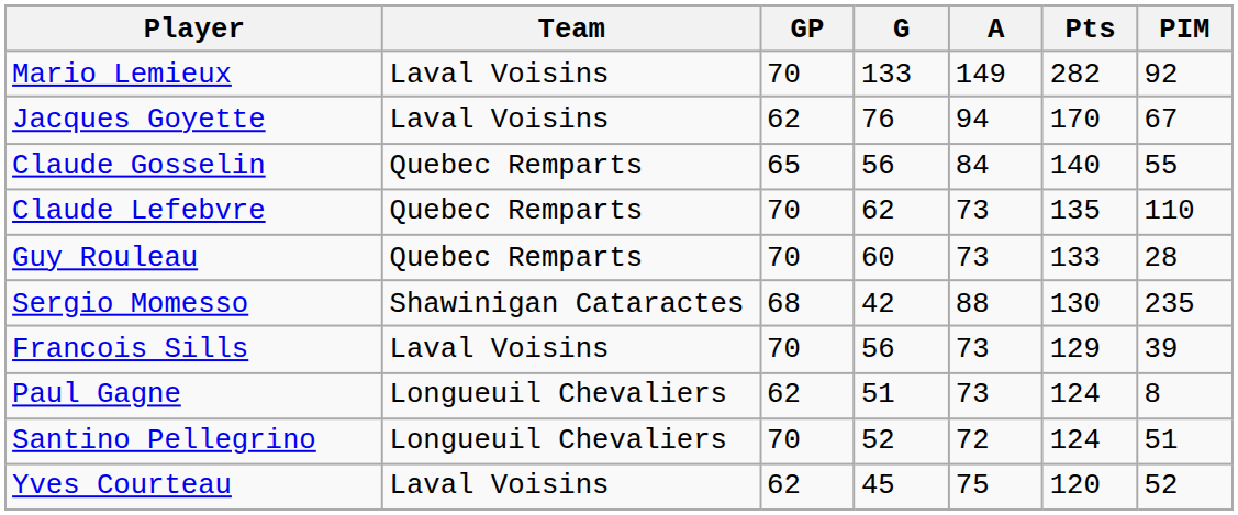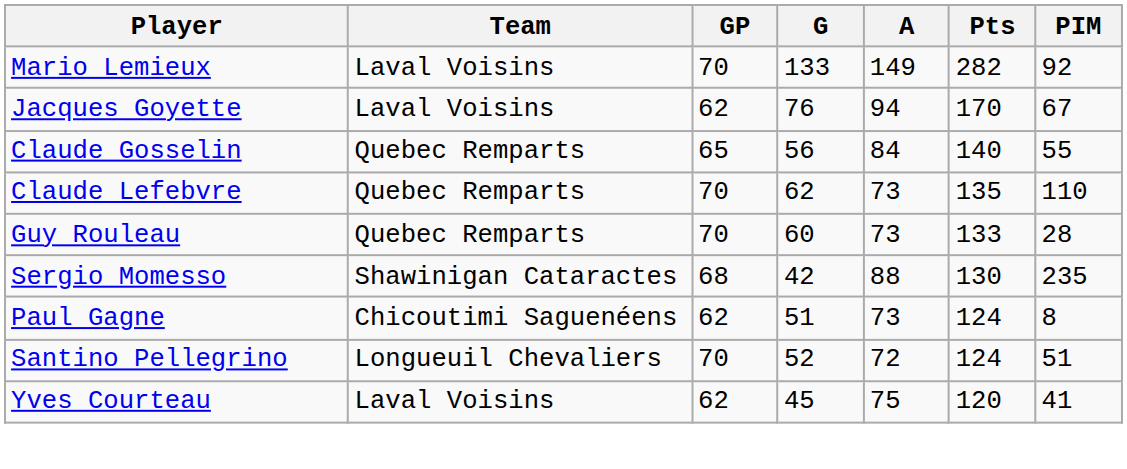 <table class="wikitable">
 <tr>
 <th bgcolor="#DDDDFF" width="30%">Player</th>
 <th bgcolor="#DDDDFF" width="30%">Team</th>
 <th bgcolor="#DDDDFF" width="7.5%">GP</th>
 <th bgcolor="#DDDDFF" width="7.5%">G</th>
 <th bgcolor="#DDDDFF" width="7.5%">A</th>
 <th bgcolor="#DDDDFF" width="7.5%">Pts</th>
 <th bgcolor="#DDDDFF" width="7.5%">PIM</th>
 </tr>
 <tr>
 <td><a href='#'>Mario Lemieux</a></td>
 <td>Laval Voisins</td>
 <td>70</td>
 <td>133</td>
 <td>149</td>
 <td>282</td>
 <td>92</td>
 </tr>
 <tr>
 <td><a href='#'>Jacques Goyette</a></td>
 <td>Laval Voisins</td>
 <td>62</td>
 <td>76</td>
 <td>94</td>
 <td>170</td>
 <td>67</td>
 </tr>
 <tr>
 <td><a href='#'>Claude Gosselin</a></td>
 <td>Quebec Remparts</td>
 <td>65</td>
 <td>56</td>
 <td>84</td>
 <td>140</td>
 <td>55</td>
 </tr>
 <tr>
 <td><a href='#'>Claude Lefebvre</a></td>
 <td>Quebec Remparts</td>
 <td>70</td>
 <td>62</td>
 <td>73</td>
 <td>135</td>
 <td>110</td>
 </tr>
 <tr>
 <td><a href='#'>Guy Rouleau</a></td>
 <td>Quebec Remparts</td>
 <td>70</td>
 <td>60</td>
 <td>73</td>
 <td>133</td>
 <td>28</td>
 </tr>
 <tr>
 <td><a href='#'>Sergio Momesso</a></td>
 <td>Shawinigan Cataractes</td>
 <td>68</td>
 <td>42</td>
 <td>88</td>
 <td>130</td>
 <td>235</td>
 </tr>
 <tr>
-<td><a href='#'>Francois Sills</a></td>
-<td>Laval Voisins</td>
-<td>70</td>
-<td>56</td>
-<td>73</td>
-<td>129</td>
-<td>39</td>
-</tr>
-<tr>
 <td><a href='#'>Paul Gagne</a></td>
-<td>Longueuil Chevaliers</td>
+<td>Chicoutimi Saguenéens</td>
 <td>62</td>
 <td>51</td>
 <td>73</td>
 <td>124</td>
 <td>8</td>
 </tr>
 <tr>
 <td><a href='#'>Santino Pellegrino</a></td>
 <td>Longueuil Chevaliers</td>
 <td>70</td>
 <td>52</td>
 <td>72</td>
 <td>124</td>
 <td>51</td>
 </tr>
 <tr>
 <td><a href='#'>Yves Courteau</a></td>
 <td>Laval Voisins</td>
 <td>62</td>
 <td>45</td>
 <td>75</td>
 <td>120</td>
-<td>52</td>
+<td>41</td>
 </tr>
 </table>
